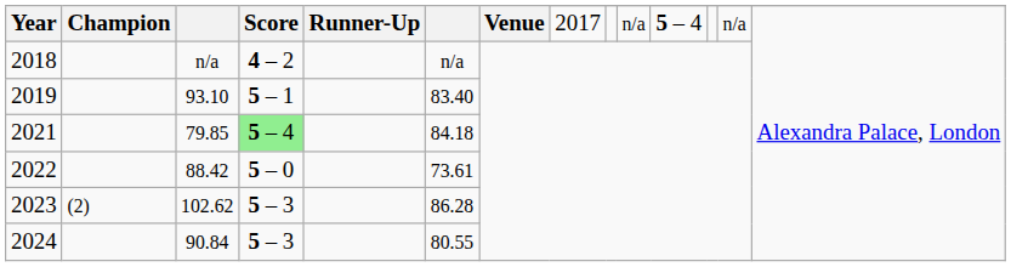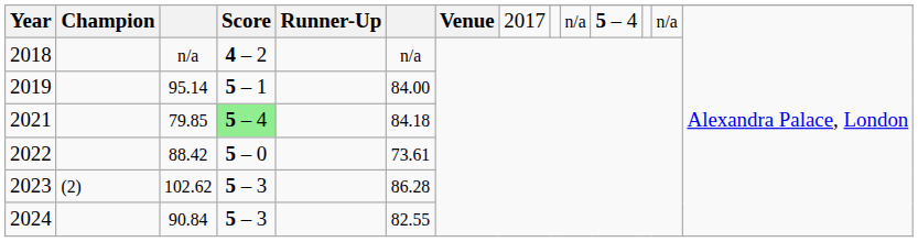 <table class="wikitable sortable">
 <tr>
 <th rowspan=2>Year</th>
 <th rowspan=2>Champion</th>
 <th rowspan=2></th>
 <th rowspan=2>Score</th>
 <th rowspan=2>Runner-Up</th>
 <th rowspan=2></th>
 <th rowspan=2>Venue</th>
 </tr>
 <tr>
 <td>2017</td>
 <td></td>
 <td align=center><small><span>n/a</span></small></td>
 <td align=center><strong>5</strong> – 4</td>
 <td></td>
 <td align=center><small><span>n/a</span></small></td>
 <td rowspan=7><a href='#'>Alexandra Palace</a>, <a href='#'>London</a></td>
 </tr>
 <tr>
 <td>2018</td>
 <td></td>
 <td align=center><small><span>n/a</span></small></td>
 <td align=center><strong>4</strong> – 2</td>
 <td></td>
 <td align=center><small><span>n/a</span></small></td>
 </tr>
 <tr>
 <td>2019</td>
 <td></td>
-<td align=center><small><span>93.10</span></small></td>
+<td align=center><small><span>95.14</span></small></td>
 <td align=center><strong>5</strong> – 1</td>
 <td></td>
-<td align=center><small><span>83.40</span></small></td>
+<td align=center><small><span>84.00</span></small></td>
 </tr>
 <tr>
 <td>2021</td>
 <td></td>
 <td align=center><small><span>79.85</span></small></td>
 <td align=center style="background: lightgreen;"><strong>5</strong> – 4</td>
 <td></td>
 <td align=center><small><span>84.18</span></small></td>
 </tr>
 <tr>
 <td>2022</td>
 <td></td>
 <td align=center><small><span>88.42</span></small></td>
 <td align=center><strong>5</strong> – 0</td>
 <td></td>
 <td align=center><small><span>73.61</span></small></td>
 </tr>
 <tr>
 <td>2023</td>
 <td> <small>(2)</small></td>
 <td align=center><small><span>102.62</span></small></td>
 <td align=center><strong>5</strong> – 3</td>
 <td></td>
 <td align=center><small><span>86.28</span></small></td>
 </tr>
 <tr>
 <td>2024</td>
 <td></td>
 <td align=center><small><span>90.84</span></small></td>
 <td align=center><strong>5</strong> – 3</td>
 <td></td>
-<td align=center><small><span>80.55</span></small></td>
+<td align=center><small><span>82.55</span></small></td>
 </tr>
 </table>
